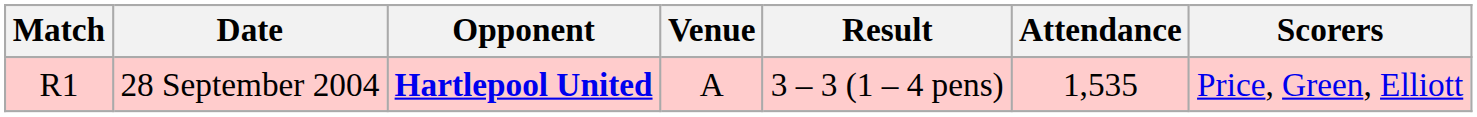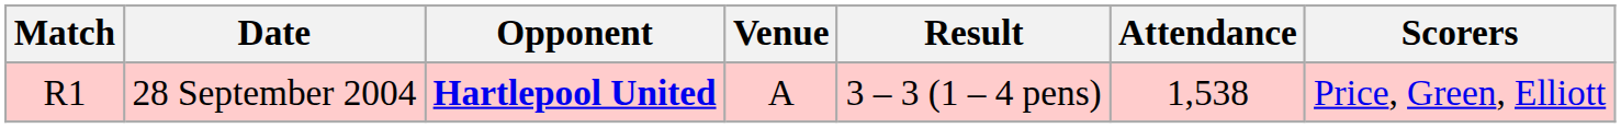 <table class="wikitable" style="font-size:100%; text-align:center">
 <tr>
 <th>Match</th>
 <th>Date</th>
 <th>Opponent</th>
 <th>Venue</th>
 <th>Result</th>
 <th>Attendance</th>
 <th>Scorers</th>
 </tr>
 <tr style="background: #FFCCCC;">
 <td>R1</td>
 <td>28 September 2004</td>
 <td><strong><a href='#'>Hartlepool United</a></strong></td>
 <td>A</td>
 <td>3 – 3 (1 – 4 pens)</td>
-<td>1,535</td>
+<td>1,538</td>
 <td><a href='#'>Price</a>, <a href='#'>Green</a>, <a href='#'>Elliott</a></td>
 </tr>
 </table>
